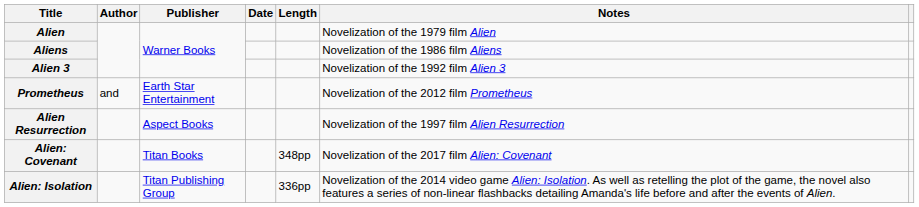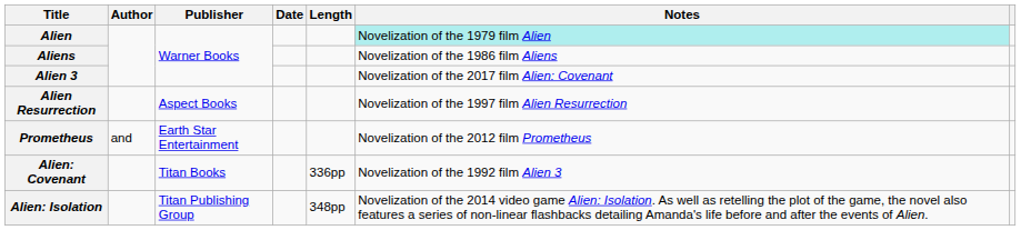 <table class="wikitable plainrowheaders sortable" style="margin-right: 0;">
 <tr>
 <th scope="col">Title</th>
 <th scope="col">Author</th>
 <th scope="col">Publisher</th>
 <th scope="col">Date</th>
 <th scope="col">Length</th>
 <th scope="col" class="unsortable">Notes</th>
 <th scope="col" class="unsortable"></th>
 </tr>
 <tr>
 <th scope="row"><em>Alien</em></th>
 <td rowspan="3"></td>
 <td rowspan="3"><a href='#'>Warner Books</a></td>
 <td></td>
 <td></td>
-<td>Novelization of the 1979 film <em><a href='#'>Alien</a></em></td>
+<td style="background: paleturquoise;">Novelization of the 1979 film <em><a href='#'>Alien</a></em></td>
 <td style="text-align: center;"></td>
 </tr>
 <tr>
 <th scope="row"><em>Aliens</em></th>
 <td></td>
 <td></td>
 <td>Novelization of the 1986 film <em><a href='#'>Aliens</a></em></td>
 <td style="text-align: center;"></td>
 </tr>
 <tr>
 <th scope="row"><em>Alien 3</em></th>
 <td></td>
 <td></td>
-<td>Novelization of the 1992 film <em><a href='#'>Alien 3</a></em></td>
+<td>Novelization of the 2017 film <em><a href='#'>Alien: Covenant</a></em></td>
+<td style="text-align: center;"></td>
+</tr>
+<tr>
+<th scope="row"><em>Alien Resurrection</em></th>
+<td></td>
+<td><a href='#'>Aspect Books</a></td>
+<td></td>
+<td></td>
+<td>Novelization of the 1997 film <em><a href='#'>Alien Resurrection</a></em></td>
 <td style="text-align: center;"></td>
 </tr>
 <tr>
 <th scope="row"><em>Prometheus</em></th>
 <td> and </td>
 <td><a href='#'>Earth Star Entertainment</a></td>
 <td></td>
 <td></td>
 <td>Novelization of the 2012 film <a href='#'><em>Prometheus</em></a></td>
 <td style="text-align: center;"></td>
 </tr>
 <tr>
-<th scope="row"><em>Alien Resurrection</em></th>
-<td></td>
-<td><a href='#'>Aspect Books</a></td>
-<td></td>
-<td></td>
-<td>Novelization of the 1997 film <em><a href='#'>Alien Resurrection</a></em></td>
-<td style="text-align: center;"></td>
-</tr>
-<tr>
 <th scope="row"><em>Alien: Covenant</em></th>
 <td></td>
 <td><a href='#'>Titan Books</a></td>
 <td></td>
-<td>348pp</td>
-<td>Novelization of the 2017 film <em><a href='#'>Alien: Covenant</a></em></td>
+<td>336pp</td>
+<td>Novelization of the 1992 film <em><a href='#'>Alien 3</a></em></td>
 <td style="text-align: center;"><br></td>
 </tr>
 <tr>
 <th scope="row"><em>Alien: Isolation</em></th>
 <td></td>
 <td><a href='#'>Titan Publishing Group</a></td>
 <td></td>
-<td>336pp</td>
+<td>348pp</td>
 <td>Novelization of the 2014 video game <em><a href='#'>Alien: Isolation</a></em>. As well as retelling the plot of the game, the novel also features a series of non-linear flashbacks detailing Amanda's life before and after the events of <em>Alien</em>.</td>
 <td></td>
 </tr>
 </table>
